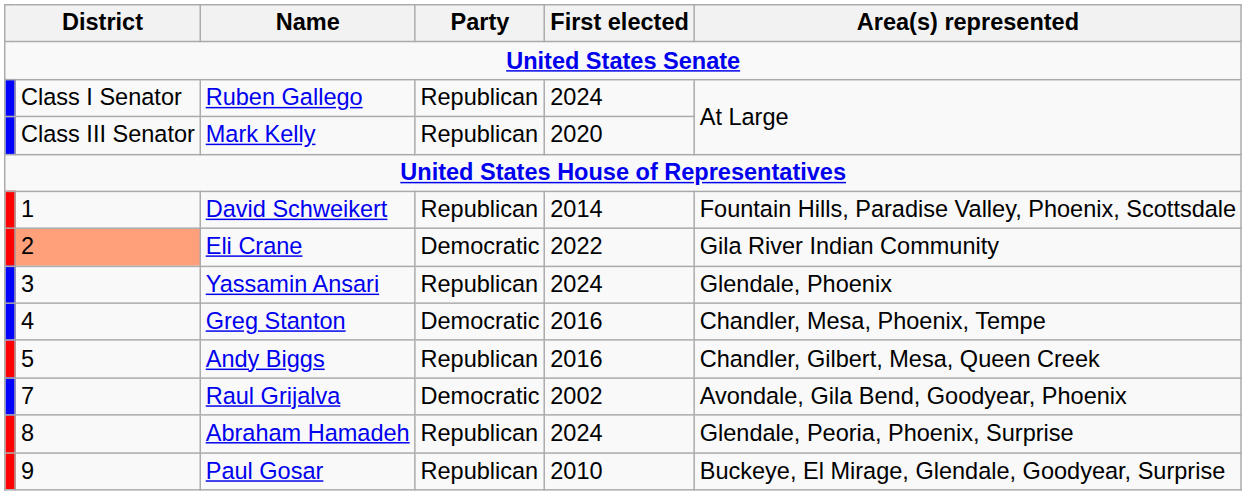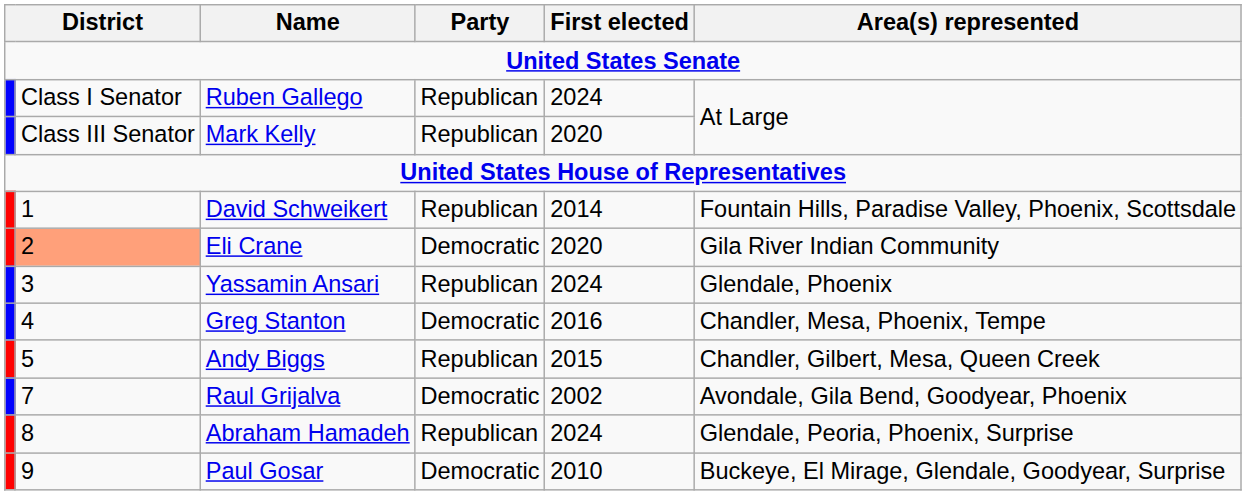 <table class = "wikitable">
 <tr>
 <th colspan="2">District</th>
 <th>Name</th>
 <th>Party</th>
 <th>First elected</th>
 <th>Area(s) represented</th>
 </tr>
 <tr>
 <td style="text-align:center;" colspan="6"><strong><a href='#'>United States Senate</a></strong></td>
 </tr>
 <tr>
 <td style="background:blue"></td>
 <td>Class I Senator</td>
 <td><a href='#'>Ruben Gallego</a></td>
 <td>Republican</td>
 <td>2024</td>
 <td rowspan="2">At Large</td>
 </tr>
 <tr>
 <td style="background:blue"></td>
 <td>Class III Senator</td>
 <td><a href='#'>Mark Kelly</a></td>
 <td>Republican</td>
 <td>2020</td>
 </tr>
 <tr>
 <td style="text-align:center;" colspan="6"><strong><a href='#'>United States House of Representatives</a></strong></td>
 </tr>
 <tr>
 <td style="background:red"></td>
 <td>1</td>
 <td><a href='#'>David Schweikert</a></td>
 <td>Republican</td>
 <td>2014</td>
 <td>Fountain Hills, Paradise Valley, Phoenix, Scottsdale</td>
 </tr>
 <tr>
 <td style="background:red"></td>
 <td style="background: lightsalmon;">2</td>
 <td><a href='#'>Eli Crane</a></td>
 <td>Democratic</td>
-<td>2022</td>
+<td>2020</td>
 <td>Gila River Indian Community</td>
 </tr>
 <tr>
 <td style="background:blue"></td>
 <td>3</td>
 <td><a href='#'>Yassamin Ansari</a></td>
 <td>Republican</td>
 <td>2024</td>
 <td>Glendale, Phoenix</td>
 </tr>
 <tr>
 <td style="background:blue"></td>
 <td>4</td>
 <td><a href='#'>Greg Stanton</a></td>
 <td>Democratic</td>
 <td>2016</td>
 <td>Chandler, Mesa, Phoenix, Tempe</td>
 </tr>
 <tr>
 <td style="background:red"></td>
 <td>5</td>
 <td><a href='#'>Andy Biggs</a></td>
 <td>Republican</td>
-<td>2016</td>
+<td>2015</td>
 <td>Chandler, Gilbert, Mesa, Queen Creek</td>
 </tr>
 <tr>
 <td style="background:blue"></td>
 <td>7</td>
 <td><a href='#'>Raul Grijalva</a></td>
 <td>Democratic</td>
 <td>2002</td>
 <td>Avondale, Gila Bend, Goodyear, Phoenix</td>
 </tr>
 <tr>
 <td style="background:red"></td>
 <td>8</td>
 <td><a href='#'>Abraham Hamadeh</a></td>
 <td>Republican</td>
 <td>2024</td>
 <td>Glendale, Peoria, Phoenix, Surprise</td>
 </tr>
 <tr>
 <td style="background:red"></td>
 <td>9</td>
 <td><a href='#'>Paul Gosar</a></td>
-<td>Republican</td>
+<td>Democratic</td>
 <td>2010</td>
 <td>Buckeye, El Mirage, Glendale, Goodyear, Surprise</td>
 </tr>
 </table>
